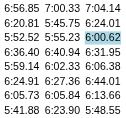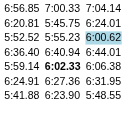 <table>
 <tr>
 <th></th>
 <td></td>
 <td>6:56.85</td>
 <td></td>
 <td>7:00.33</td>
 <td></td>
 <td>7:04.14</td>
 </tr>
 <tr>
 <th></th>
 <td></td>
 <td>6:20.81</td>
 <td></td>
 <td>5:45.75</td>
 <td></td>
 <td>6:24.01</td>
 </tr>
 <tr>
 <th></th>
 <td></td>
 <td>5:52.52</td>
 <td></td>
 <td>5:55.23</td>
 <td></td>
 <td style="background: lightblue;">6:00.62</td>
 </tr>
 <tr>
 <th></th>
 <td></td>
 <td>6:36.40</td>
 <td></td>
 <td>6:40.94</td>
 <td></td>
-<td>6:31.95</td>
+<td>6:44.01</td>
 </tr>
 <tr>
 <th></th>
 <td></td>
 <td>5:59.14</td>
 <td></td>
-<td>6:02.33</td>
+<td><strong>6:02.33</strong></td>
 <td></td>
 <td>6:06.38</td>
 </tr>
 <tr>
 <th></th>
 <td></td>
 <td>6:24.91</td>
 <td></td>
 <td>6:27.36</td>
 <td></td>
-<td>6:44.01</td>
-</tr>
-<tr>
-<th></th>
-<td></td>
-<td>6:05.73</td>
-<td></td>
-<td>6:05.84</td>
-<td></td>
-<td>6:13.66</td>
+<td>6:31.95</td>
 </tr>
 <tr>
 <th></th>
 <td></td>
 <td>5:41.88</td>
 <td></td>
 <td>6:23.90</td>
 <td></td>
 <td>5:48.55</td>
 </tr>
 </table>
